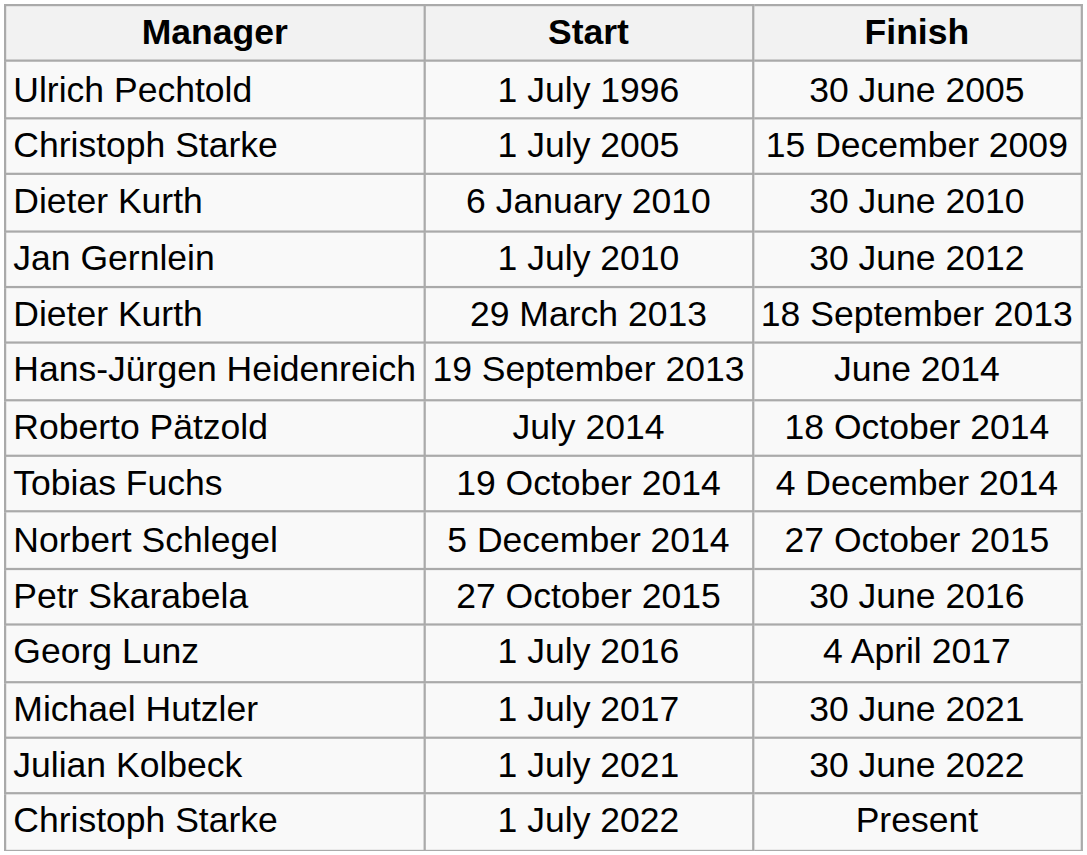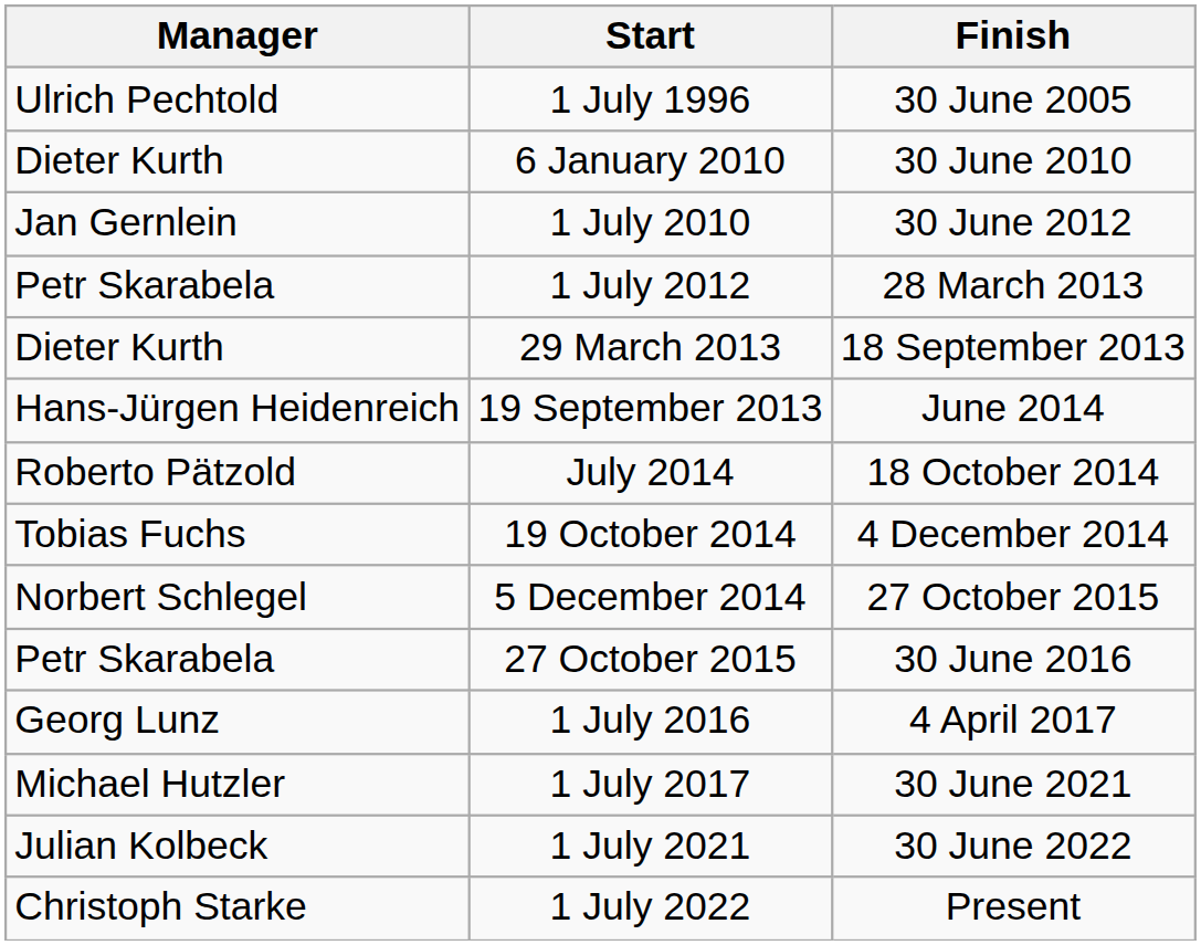 <table class="wikitable">
 <tr>
 <th>Manager</th>
 <th>Start</th>
 <th>Finish</th>
 </tr>
 <tr align="center">
 <td align="left">Ulrich Pechtold</td>
 <td>1 July 1996</td>
 <td>30 June 2005</td>
 </tr>
 <tr align="center">
-<td align="left">Christoph Starke</td>
-<td>1 July 2005</td>
-<td>15 December 2009</td>
-</tr>
-<tr align="center">
 <td align="left">Dieter Kurth</td>
 <td>6 January 2010</td>
 <td>30 June 2010</td>
 </tr>
 <tr align="center">
 <td align="left">Jan Gernlein</td>
 <td>1 July 2010</td>
 <td>30 June 2012</td>
+</tr>
+<tr align="center">
+<td align="left">Petr Skarabela</td>
+<td>1 July 2012</td>
+<td>28 March 2013</td>
 </tr>
 <tr align="center">
 <td align="left">Dieter Kurth</td>
 <td>29 March 2013</td>
 <td>18 September 2013</td>
 </tr>
 <tr align="center">
 <td align="left">Hans-Jürgen Heidenreich</td>
 <td>19 September 2013</td>
 <td>June 2014</td>
 </tr>
 <tr align="center">
 <td align="left">Roberto Pätzold</td>
 <td>July 2014</td>
 <td>18 October 2014</td>
 </tr>
 <tr align="center">
 <td align="left">Tobias Fuchs</td>
 <td>19 October 2014</td>
 <td>4 December 2014</td>
 </tr>
 <tr align="center">
 <td align="left">Norbert Schlegel</td>
 <td>5 December 2014</td>
 <td>27 October 2015</td>
 </tr>
 <tr align="center">
 <td align="left">Petr Skarabela</td>
 <td>27 October 2015</td>
 <td>30 June 2016</td>
 </tr>
 <tr align="center">
 <td align="left">Georg Lunz</td>
 <td>1 July 2016</td>
 <td>4 April 2017</td>
 </tr>
 <tr align="center">
 <td align="left">Michael Hutzler</td>
 <td>1 July 2017</td>
 <td>30 June 2021</td>
 </tr>
 <tr align="center">
 <td align="left">Julian Kolbeck</td>
 <td>1 July 2021</td>
 <td>30 June 2022</td>
 </tr>
 <tr align="center">
 <td align="left">Christoph Starke</td>
 <td>1 July 2022</td>
 <td>Present</td>
 </tr>
 </table>
